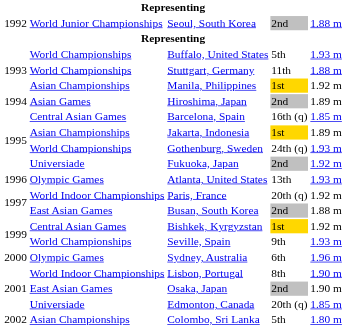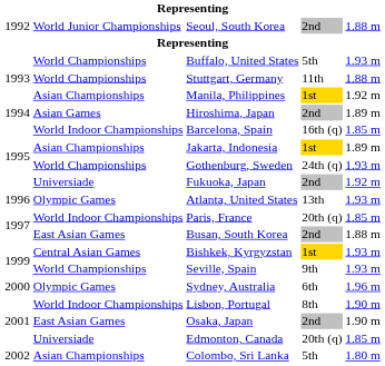 <table>
 <tr>
 <th colspan="5">Representing </th>
 </tr>
 <tr>
 <td>1992</td>
 <td><a href='#'>World Junior Championships</a></td>
 <td><a href='#'>Seoul, South Korea</a></td>
 <td bgcolor="silver">2nd</td>
 <td><a href='#'>1.88 m</a></td>
 </tr>
 <tr>
 <th colspan="5">Representing </th>
 </tr>
 <tr>
 <td rowspan=3>1993</td>
 <td><a href='#'>World Championships</a></td>
 <td><a href='#'>Buffalo, United States</a></td>
 <td>5th</td>
 <td><a href='#'>1.93 m</a></td>
 </tr>
 <tr>
 <td><a href='#'>World Championships</a></td>
 <td><a href='#'>Stuttgart, Germany</a></td>
 <td>11th</td>
 <td><a href='#'>1.88 m</a></td>
 </tr>
 <tr>
 <td><a href='#'>Asian Championships</a></td>
 <td><a href='#'>Manila, Philippines</a></td>
 <td bgcolor="gold">1st</td>
 <td>1.92 m</td>
 </tr>
 <tr>
 <td>1994</td>
 <td><a href='#'>Asian Games</a></td>
 <td><a href='#'>Hiroshima, Japan</a></td>
 <td bgcolor="silver">2nd</td>
 <td>1.89 m</td>
 </tr>
 <tr>
 <td rowspan=4>1995</td>
-<td><a href='#'>Central Asian Games</a></td>
+<td><a href='#'>World Indoor Championships</a></td>
 <td><a href='#'>Barcelona, Spain</a></td>
 <td>16th (q)</td>
 <td><a href='#'>1.85 m</a></td>
 </tr>
 <tr>
 <td><a href='#'>Asian Championships</a></td>
 <td><a href='#'>Jakarta, Indonesia</a></td>
 <td bgcolor="gold">1st</td>
 <td>1.89 m</td>
 </tr>
 <tr>
 <td><a href='#'>World Championships</a></td>
 <td><a href='#'>Gothenburg, Sweden</a></td>
 <td>24th (q)</td>
 <td><a href='#'>1.93 m</a></td>
 </tr>
 <tr>
 <td><a href='#'>Universiade</a></td>
 <td><a href='#'>Fukuoka, Japan</a></td>
 <td bgcolor="silver">2nd</td>
 <td><a href='#'>1.92 m</a></td>
 </tr>
 <tr>
 <td>1996</td>
 <td><a href='#'>Olympic Games</a></td>
 <td><a href='#'>Atlanta, United States</a></td>
 <td>13th</td>
 <td><a href='#'>1.93 m</a></td>
 </tr>
 <tr>
 <td rowspan=2>1997</td>
 <td><a href='#'>World Indoor Championships</a></td>
 <td><a href='#'>Paris, France</a></td>
 <td>20th (q)</td>
-<td>1.92 m</td>
+<td><a href='#'>1.85 m</a></td>
 </tr>
 <tr>
 <td><a href='#'>East Asian Games</a></td>
 <td><a href='#'>Busan, South Korea</a></td>
 <td bgcolor="silver">2nd</td>
 <td>1.88 m</td>
 </tr>
 <tr>
 <td rowspan=2>1999</td>
 <td><a href='#'>Central Asian Games</a></td>
 <td><a href='#'>Bishkek, Kyrgyzstan</a></td>
 <td bgcolor="gold">1st</td>
-<td>1.92 m</td>
+<td><a href='#'>1.93 m</a></td>
 </tr>
 <tr>
 <td><a href='#'>World Championships</a></td>
 <td><a href='#'>Seville, Spain</a></td>
 <td>9th</td>
 <td><a href='#'>1.93 m</a></td>
 </tr>
 <tr>
 <td>2000</td>
 <td><a href='#'>Olympic Games</a></td>
 <td><a href='#'>Sydney, Australia</a></td>
 <td>6th</td>
 <td><a href='#'>1.96 m</a></td>
 </tr>
 <tr>
 <td rowspan=3>2001</td>
 <td><a href='#'>World Indoor Championships</a></td>
 <td><a href='#'>Lisbon, Portugal</a></td>
 <td>8th</td>
 <td><a href='#'>1.90 m</a></td>
 </tr>
 <tr>
 <td><a href='#'>East Asian Games</a></td>
 <td><a href='#'>Osaka, Japan</a></td>
 <td bgcolor="silver">2nd</td>
 <td>1.90 m</td>
 </tr>
 <tr>
 <td><a href='#'>Universiade</a></td>
 <td><a href='#'>Edmonton, Canada</a></td>
 <td>20th (q)</td>
 <td><a href='#'>1.85 m</a></td>
 </tr>
 <tr>
 <td>2002</td>
 <td><a href='#'>Asian Championships</a></td>
 <td><a href='#'>Colombo, Sri Lanka</a></td>
 <td>5th</td>
 <td><a href='#'>1.80 m</a></td>
 </tr>
 </table>
